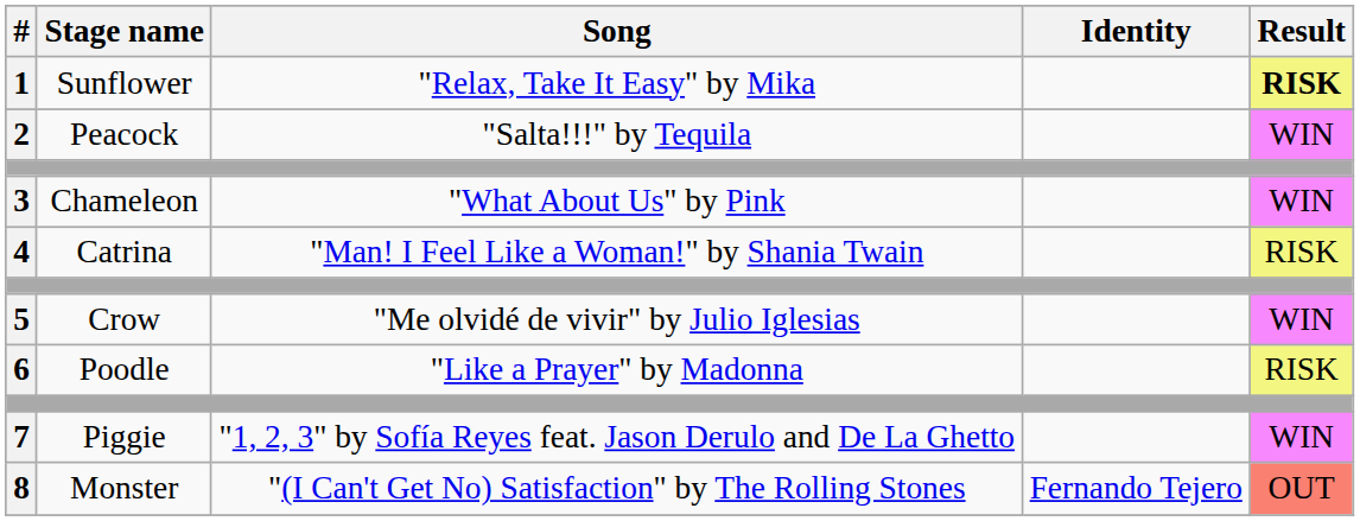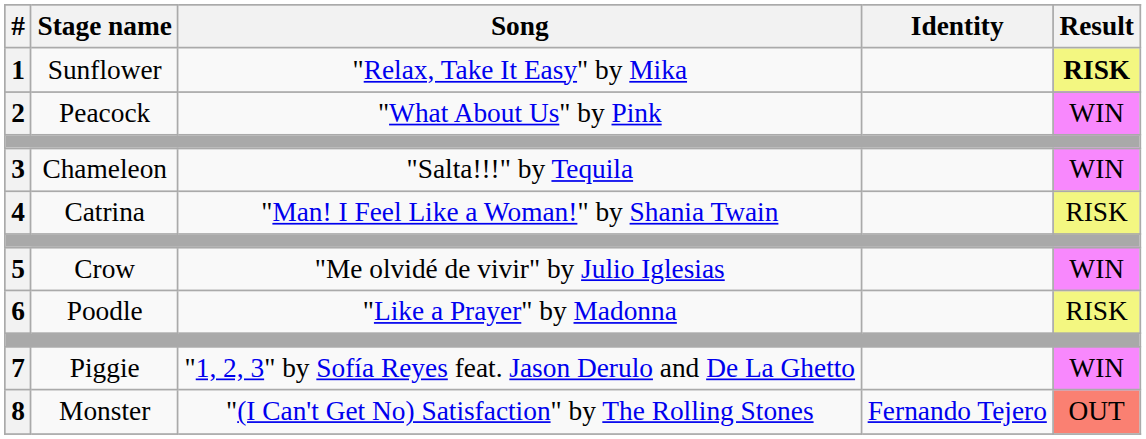 <table class="wikitable plainrowheaders" style="text-align:center">
 <tr>
 <th>#</th>
 <th>Stage name</th>
 <th>Song</th>
 <th>Identity</th>
 <th>Result</th>
 </tr>
 <tr>
 <th>1</th>
 <td>Sunflower</td>
 <td>"<a href='#'>Relax, Take It Easy</a>" by <a href='#'>Mika</a></td>
 <td></td>
 <td bgcolor=#F3F781><strong>RISK</strong></td>
 </tr>
 <tr>
 <th>2</th>
 <td>Peacock</td>
-<td>"Salta!!!" by <a href='#'>Tequila</a></td>
+<td>"<a href='#'>What About Us</a>" by <a href='#'>Pink</a></td>
 <td></td>
 <td bgcolor=#F888FD>WIN</td>
 </tr>
 <tr>
 <td colspan=5 style="background:darkgray"></td>
 </tr>
 <tr>
 <th>3</th>
 <td>Chameleon</td>
-<td>"<a href='#'>What About Us</a>" by <a href='#'>Pink</a></td>
+<td>"Salta!!!" by <a href='#'>Tequila</a></td>
 <td></td>
 <td bgcolor=#F888FD>WIN</td>
 </tr>
 <tr>
 <th>4</th>
 <td>Catrina</td>
 <td>"<a href='#'>Man! I Feel Like a Woman!</a>" by <a href='#'>Shania Twain</a></td>
 <td></td>
 <td bgcolor=#F3F781>RISK</td>
 </tr>
 <tr>
 <td colspan=5 style="background:darkgray"></td>
 </tr>
 <tr>
 <th>5</th>
 <td>Crow</td>
 <td>"Me olvidé de vivir" by <a href='#'>Julio Iglesias</a></td>
 <td></td>
 <td bgcolor=#F888FD>WIN</td>
 </tr>
 <tr>
 <th>6</th>
 <td>Poodle</td>
 <td>"<a href='#'>Like a Prayer</a>" by <a href='#'>Madonna</a></td>
 <td></td>
 <td bgcolor=#F3F781>RISK</td>
 </tr>
 <tr>
 <td colspan=5 style="background:darkgray"></td>
 </tr>
 <tr>
 <th>7</th>
 <td>Piggie</td>
 <td>"<a href='#'>1, 2, 3</a>" by <a href='#'>Sofía Reyes</a> feat. <a href='#'>Jason Derulo</a> and <a href='#'>De La Ghetto</a></td>
 <td></td>
 <td bgcolor=#F888FD>WIN</td>
 </tr>
 <tr>
 <th>8</th>
 <td>Monster</td>
 <td>"<a href='#'>(I Can't Get No) Satisfaction</a>" by <a href='#'>The Rolling Stones</a></td>
 <td><a href='#'>Fernando Tejero</a></td>
 <td bgcolor=salmon>OUT</td>
 </tr>
 </table>
